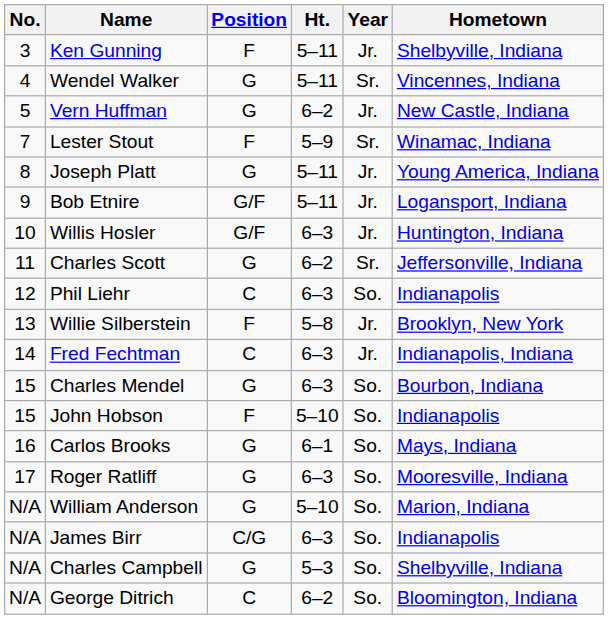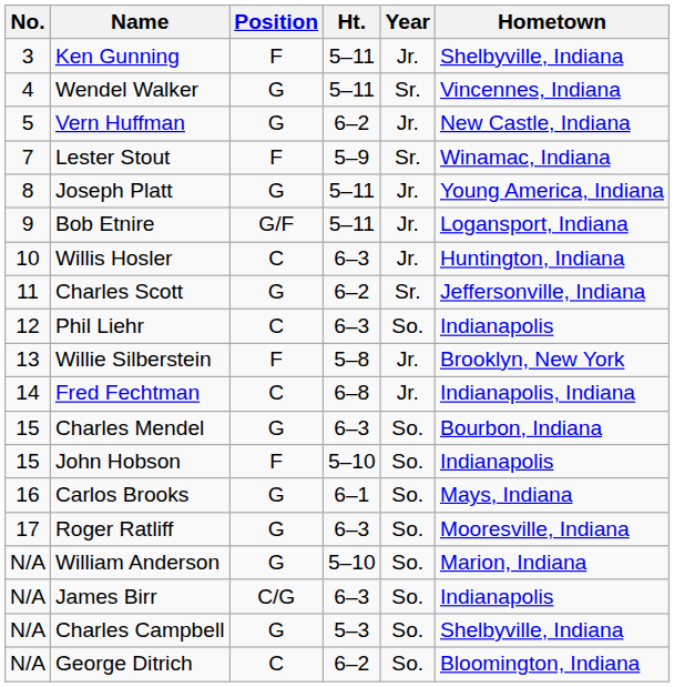 <table class="wikitable" style="text-align:center">
 <tr>
 <th>No.</th>
 <th>Name</th>
 <th><a href='#'>Position</a></th>
 <th>Ht.</th>
 <th>Year</th>
 <th>Hometown</th>
 </tr>
 <tr>
 <td>3</td>
 <td style="text-align:left"><a href='#'>Ken Gunning</a></td>
 <td>F</td>
 <td>5–11</td>
 <td>Jr.</td>
 <td style="text-align:left"><a href='#'>Shelbyville, Indiana</a></td>
 </tr>
 <tr>
 <td>4</td>
 <td style="text-align:left">Wendel Walker</td>
 <td>G</td>
 <td>5–11</td>
 <td>Sr.</td>
 <td style="text-align:left"><a href='#'>Vincennes, Indiana</a></td>
 </tr>
 <tr>
 <td>5</td>
 <td style="text-align:left"><a href='#'>Vern Huffman</a></td>
 <td>G</td>
 <td>6–2</td>
 <td>Jr.</td>
 <td style="text-align:left"><a href='#'>New Castle, Indiana</a></td>
 </tr>
 <tr>
 <td>7</td>
 <td style="text-align:left">Lester Stout</td>
 <td>F</td>
 <td>5–9</td>
 <td>Sr.</td>
 <td style="text-align:left"><a href='#'>Winamac, Indiana</a></td>
 </tr>
 <tr>
 <td>8</td>
 <td style="text-align:left">Joseph Platt</td>
 <td>G</td>
 <td>5–11</td>
 <td>Jr.</td>
 <td style="text-align:left"><a href='#'>Young America, Indiana</a></td>
 </tr>
 <tr>
 <td>9</td>
 <td style="text-align:left">Bob Etnire</td>
 <td>G/F</td>
 <td>5–11</td>
 <td>Jr.</td>
 <td style="text-align:left"><a href='#'>Logansport, Indiana</a></td>
 </tr>
 <tr>
 <td>10</td>
 <td style="text-align:left">Willis Hosler</td>
-<td>G/F</td>
+<td>C</td>
 <td>6–3</td>
 <td>Jr.</td>
 <td style="text-align:left"><a href='#'>Huntington, Indiana</a></td>
 </tr>
 <tr>
 <td>11</td>
 <td style="text-align:left">Charles Scott</td>
 <td>G</td>
 <td>6–2</td>
 <td>Sr.</td>
 <td style="text-align:left"><a href='#'>Jeffersonville, Indiana</a></td>
 </tr>
 <tr>
 <td>12</td>
 <td style="text-align:left">Phil Liehr</td>
 <td>C</td>
 <td>6–3</td>
 <td>So.</td>
 <td style="text-align:left"><a href='#'>Indianapolis</a></td>
 </tr>
 <tr>
 <td>13</td>
 <td style="text-align:left">Willie Silberstein</td>
 <td>F</td>
 <td>5–8</td>
 <td>Jr.</td>
 <td style="text-align:left"><a href='#'>Brooklyn, New York</a></td>
 </tr>
 <tr>
 <td>14</td>
 <td style="text-align:left"><a href='#'>Fred Fechtman</a></td>
 <td>C</td>
-<td>6–3</td>
+<td>6–8</td>
 <td>Jr.</td>
 <td style="text-align:left"><a href='#'>Indianapolis, Indiana</a></td>
 </tr>
 <tr>
 <td>15</td>
 <td style="text-align:left">Charles Mendel</td>
 <td>G</td>
 <td>6–3</td>
 <td>So.</td>
 <td style="text-align:left"><a href='#'>Bourbon, Indiana</a></td>
 </tr>
 <tr>
 <td>15</td>
 <td style="text-align:left">John Hobson</td>
 <td>F</td>
 <td>5–10</td>
 <td>So.</td>
 <td style="text-align:left"><a href='#'>Indianapolis</a></td>
 </tr>
 <tr>
 <td>16</td>
 <td style="text-align:left">Carlos Brooks</td>
 <td>G</td>
 <td>6–1</td>
 <td>So.</td>
 <td style="text-align:left"><a href='#'>Mays, Indiana</a></td>
 </tr>
 <tr>
 <td>17</td>
 <td style="text-align:left">Roger Ratliff</td>
 <td>G</td>
 <td>6–3</td>
 <td>So.</td>
 <td style="text-align:left"><a href='#'>Mooresville, Indiana</a></td>
 </tr>
 <tr>
 <td>N/A</td>
 <td style="text-align:left">William Anderson</td>
 <td>G</td>
 <td>5–10</td>
 <td>So.</td>
 <td style="text-align:left"><a href='#'>Marion, Indiana</a></td>
 </tr>
 <tr>
 <td>N/A</td>
 <td style="text-align:left">James Birr</td>
 <td>C/G</td>
 <td>6–3</td>
 <td>So.</td>
 <td style="text-align:left"><a href='#'>Indianapolis</a></td>
 </tr>
 <tr>
 <td>N/A</td>
 <td style="text-align:left">Charles Campbell</td>
 <td>G</td>
 <td>5–3</td>
 <td>So.</td>
 <td style="text-align:left"><a href='#'>Shelbyville, Indiana</a></td>
 </tr>
 <tr>
 <td>N/A</td>
 <td style="text-align:left">George Ditrich</td>
 <td>C</td>
 <td>6–2</td>
 <td>So.</td>
 <td style="text-align:left"><a href='#'>Bloomington, Indiana</a></td>
 </tr>
 </table>
